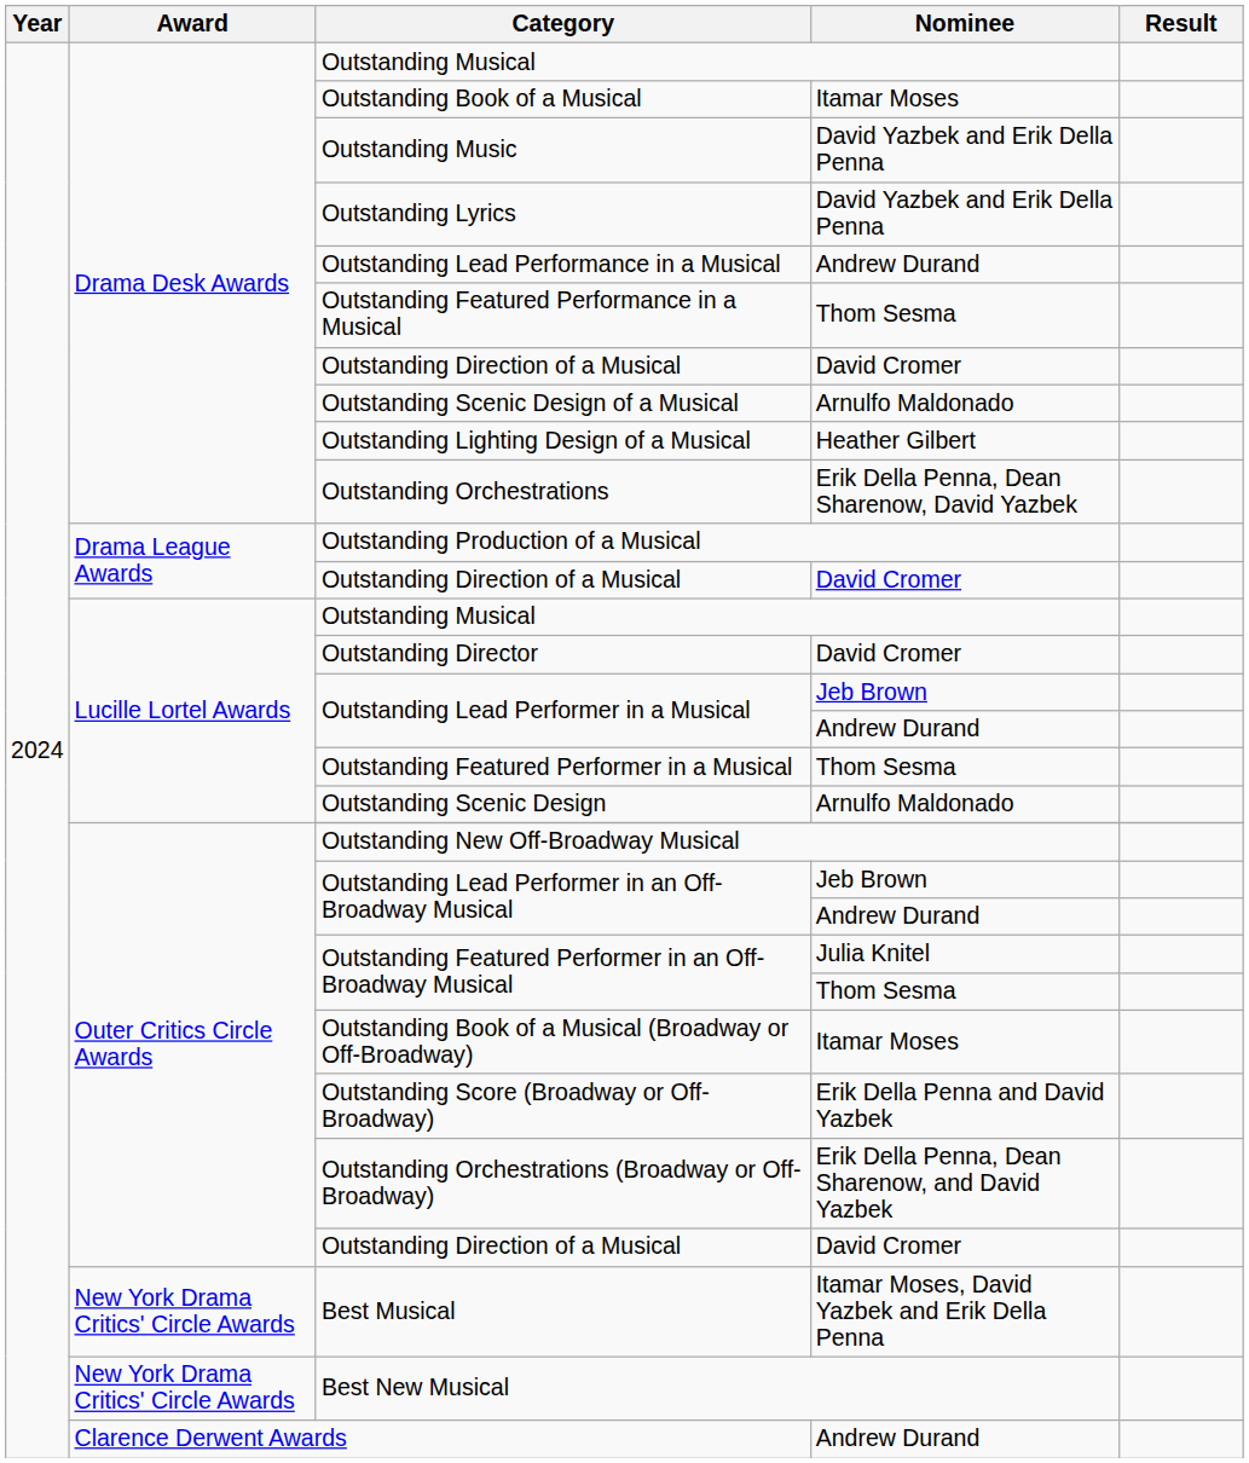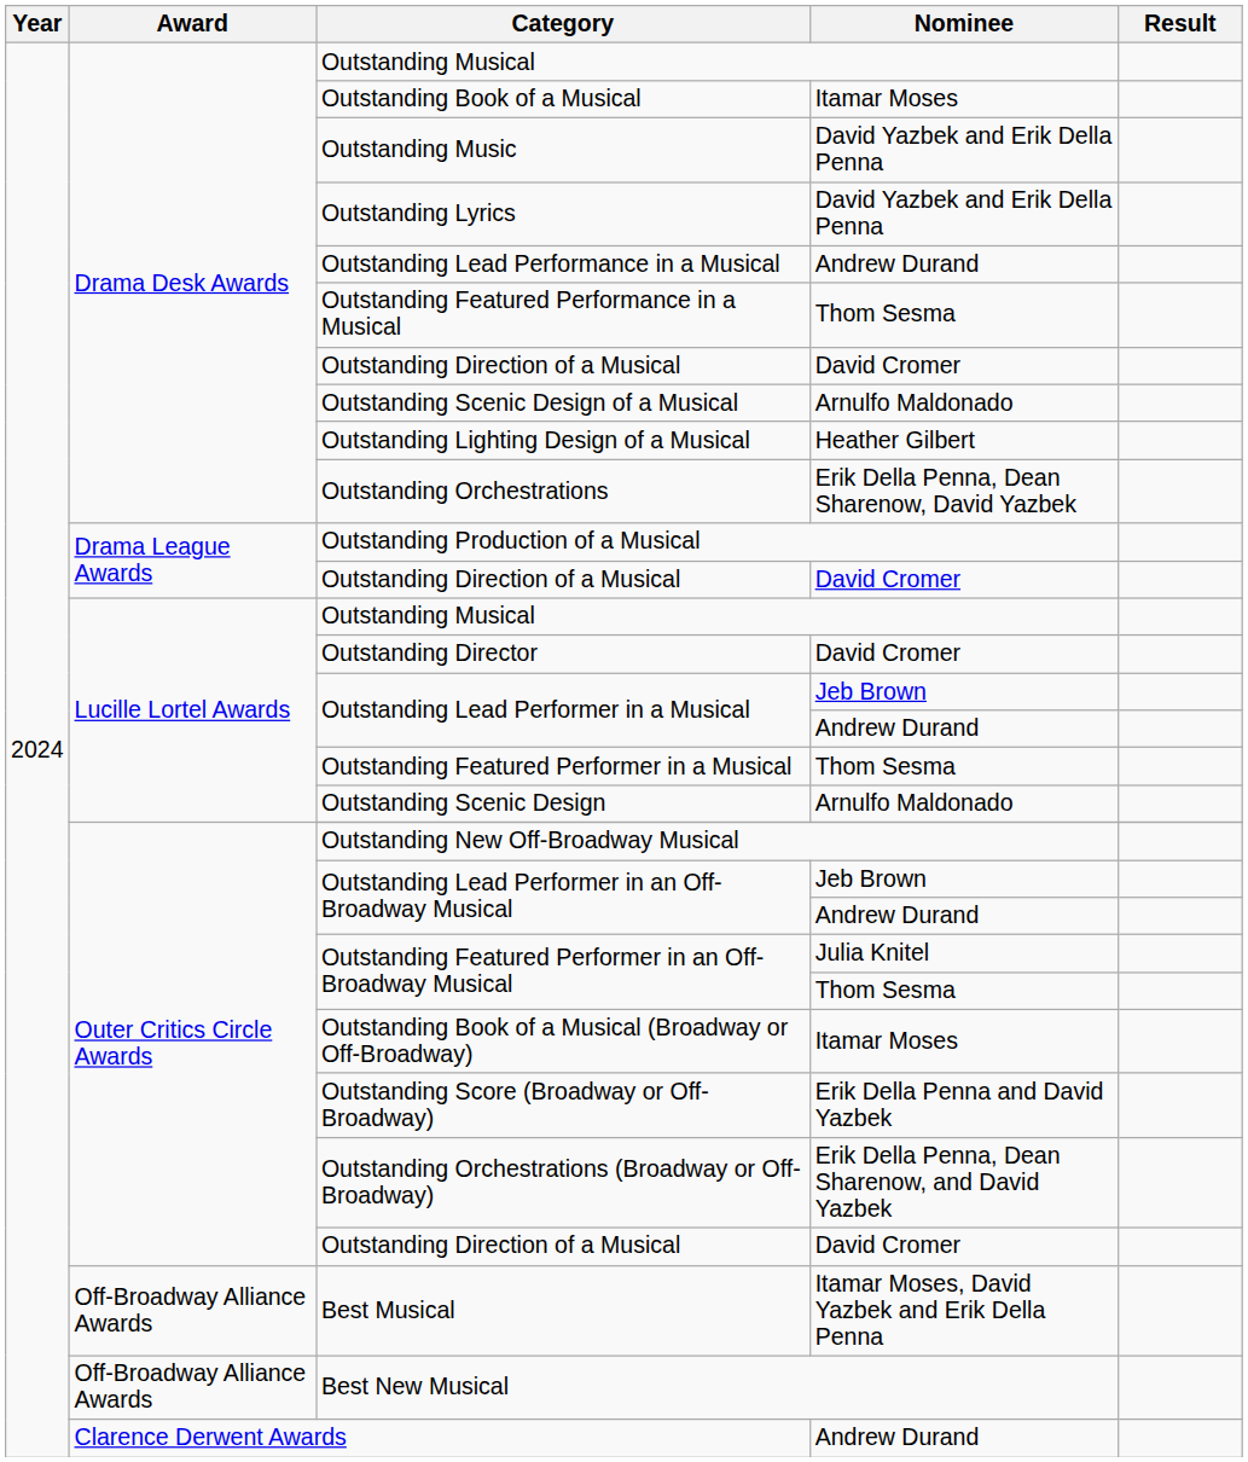 <table class="wikitable" width="95%">
 <tr>
 <th width="5%">Year</th>
 <th width="20%">Award</th>
 <th width="40%">Category</th>
 <th width="25%">Nominee</th>
 <th width="10%">Result</th>
 </tr>
 <tr>
 <td rowspan="31" align="center">2024</td>
 <td rowspan="10"><a href='#'>Drama Desk Awards</a></td>
 <td colspan="2">Outstanding Musical</td>
 <td></td>
 </tr>
 <tr>
 <td>Outstanding Book of a Musical</td>
 <td>Itamar Moses</td>
 <td></td>
 </tr>
 <tr>
 <td>Outstanding Music</td>
 <td>David Yazbek and Erik Della Penna</td>
 <td></td>
 </tr>
 <tr>
 <td>Outstanding Lyrics</td>
 <td>David Yazbek and Erik Della Penna</td>
 <td></td>
 </tr>
 <tr>
 <td>Outstanding Lead Performance in a Musical</td>
 <td>Andrew Durand</td>
 <td></td>
 </tr>
 <tr>
 <td>Outstanding Featured Performance in a Musical</td>
 <td>Thom Sesma</td>
 <td></td>
 </tr>
 <tr>
 <td>Outstanding Direction of a Musical</td>
 <td>David Cromer</td>
 <td></td>
 </tr>
 <tr>
 <td>Outstanding Scenic Design of a Musical</td>
 <td>Arnulfo Maldonado</td>
 <td></td>
 </tr>
 <tr>
 <td>Outstanding Lighting Design of a Musical</td>
 <td>Heather Gilbert</td>
 <td></td>
 </tr>
 <tr>
 <td>Outstanding Orchestrations</td>
 <td>Erik Della Penna, Dean Sharenow, David Yazbek</td>
 <td></td>
 </tr>
 <tr>
 <td rowspan="2"><a href='#'>Drama League Awards</a></td>
 <td colspan="2">Outstanding Production of a Musical</td>
 <td></td>
 </tr>
 <tr>
 <td>Outstanding Direction of a Musical</td>
 <td><a href='#'>David Cromer</a></td>
 <td></td>
 </tr>
 <tr>
 <td rowspan="6"><a href='#'>Lucille Lortel Awards</a></td>
 <td colspan="2">Outstanding Musical</td>
 <td></td>
 </tr>
 <tr>
 <td>Outstanding Director</td>
 <td>David Cromer</td>
 <td></td>
 </tr>
 <tr>
 <td rowspan="2">Outstanding Lead Performer in a Musical</td>
 <td><a href='#'>Jeb Brown</a></td>
 <td></td>
 </tr>
 <tr>
 <td>Andrew Durand</td>
 <td></td>
 </tr>
 <tr>
 <td>Outstanding Featured Performer in a Musical</td>
 <td>Thom Sesma</td>
 <td></td>
 </tr>
 <tr>
 <td>Outstanding Scenic Design</td>
 <td>Arnulfo Maldonado</td>
 <td></td>
 </tr>
 <tr>
 <td rowspan="10"><a href='#'>Outer Critics Circle Awards</a></td>
 </tr>
 <tr>
 <td colspan="2">Outstanding New Off-Broadway Musical</td>
 <td></td>
 </tr>
 <tr>
 <td rowspan="2">Outstanding Lead Performer in an Off-Broadway Musical</td>
 <td>Jeb Brown</td>
 <td></td>
 </tr>
 <tr>
 <td>Andrew Durand</td>
 <td></td>
 </tr>
 <tr>
 <td rowspan="2">Outstanding Featured Performer in an Off-Broadway Musical</td>
 <td>Julia Knitel</td>
 <td></td>
 </tr>
 <tr>
 <td>Thom Sesma</td>
 <td></td>
 </tr>
 <tr>
 <td>Outstanding Book of a Musical (Broadway or Off-Broadway)</td>
 <td>Itamar Moses</td>
 <td></td>
 </tr>
 <tr>
 <td>Outstanding Score (Broadway or Off-Broadway)</td>
 <td>Erik Della Penna and David Yazbek</td>
 <td></td>
 </tr>
 <tr>
 <td>Outstanding Orchestrations (Broadway or Off-Broadway)</td>
 <td>Erik Della Penna, Dean Sharenow, and David Yazbek</td>
 <td></td>
 </tr>
 <tr>
 <td>Outstanding Direction of a Musical</td>
 <td>David Cromer</td>
 <td></td>
 </tr>
 <tr>
-<td><a href='#'>New York Drama Critics' Circle Awards</a>  </td>
+<td>Off-Broadway Alliance Awards </td>
 <td>Best Musical</td>
 <td>Itamar Moses, David Yazbek and Erik Della Penna</td>
 <td></td>
 </tr>
 <tr>
-<td><a href='#'>New York Drama Critics' Circle Awards</a>  </td>
+<td>Off-Broadway Alliance Awards </td>
 <td colspan="2">Best New Musical</td>
 <td></td>
 </tr>
 <tr>
 <td colspan="2"><a href='#'>Clarence Derwent Awards</a></td>
 <td>Andrew Durand</td>
 <td></td>
 </tr>
 </table>
